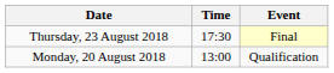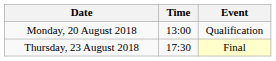 <table class = "wikitable" style="text-align:center;">
 <tr>
 <th width=220>Date</th>
 <th width=50>Time</th>
 <th width=100>Event</th>
 </tr>
 <tr>
+<td>Monday, 20 August 2018</td>
+<td>13:00</td>
+<td>Qualification</td>
+</tr>
+<tr>
 <td>Thursday, 23 August 2018</td>
 <td>17:30</td>
 <td bgcolor=ffffcc>Final</td>
 </tr>
-<tr>
-<td>Monday, 20 August 2018</td>
-<td>13:00</td>
-<td>Qualification</td>
-</tr>
 </table>
